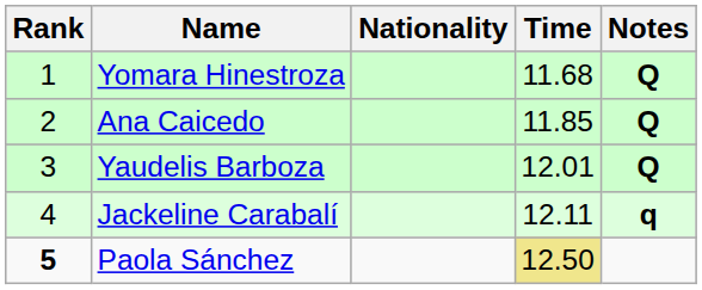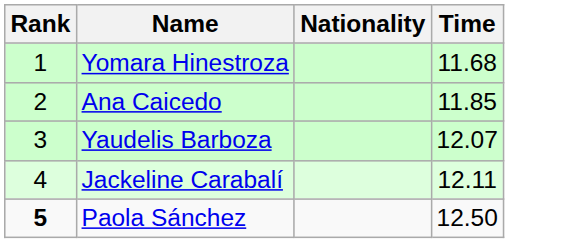 <table class="wikitable sortable" style="text-align:center">
 <tr>
 <th>Rank</th>
 <th>Name</th>
 <th>Nationality</th>
 <th>Time</th>
-<th>Notes</th>
 </tr>
 <tr bgcolor=ccffcc>
 <td>1</td>
 <td align=left><a href='#'>Yomara Hinestroza</a></td>
 <td align=left></td>
 <td>11.68</td>
-<td><strong>Q</strong></td>
 </tr>
 <tr bgcolor=ccffcc>
 <td>2</td>
 <td align=left><a href='#'>Ana Caicedo</a></td>
 <td align=left></td>
 <td>11.85</td>
-<td><strong>Q</strong></td>
 </tr>
 <tr bgcolor=ccffcc>
 <td>3</td>
 <td align=left><a href='#'>Yaudelis Barboza</a></td>
 <td align=left></td>
-<td>12.01</td>
-<td><strong>Q</strong></td>
+<td>12.07</td>
 </tr>
 <tr bgcolor=ddffdd>
 <td>4</td>
 <td align=left><a href='#'>Jackeline Carabalí</a></td>
 <td align=left></td>
 <td>12.11</td>
-<td><strong>q</strong></td>
 </tr>
 <tr>
 <td><strong>5</strong></td>
 <td align=left><a href='#'>Paola Sánchez</a></td>
 <td align=left></td>
-<td style="background: khaki;">12.50</td>
-<td></td>
+<td>12.50</td>
 </tr>
 </table>
